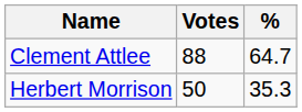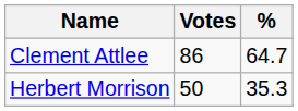 <table class="wikitable">
 <tr>
 <th>Name</th>
 <th>Votes</th>
 <th>%</th>
 </tr>
 <tr>
 <td><a href='#'>Clement Attlee</a> </td>
-<td>88</td>
+<td>86</td>
 <td>64.7</td>
 </tr>
 <tr>
 <td><a href='#'>Herbert Morrison</a></td>
 <td>50</td>
 <td>35.3</td>
 </tr>
 </table>
